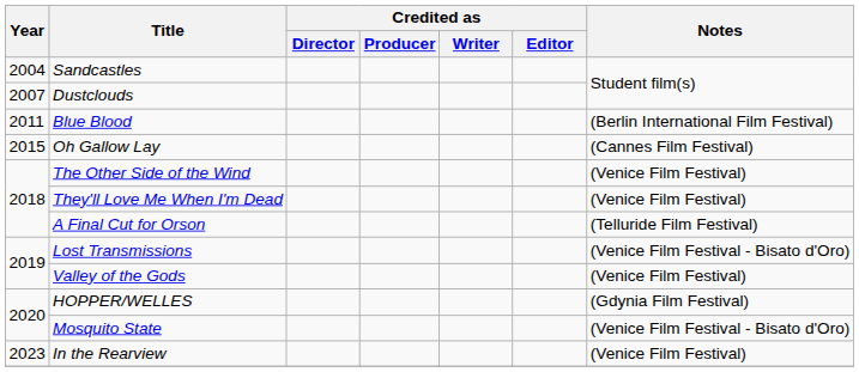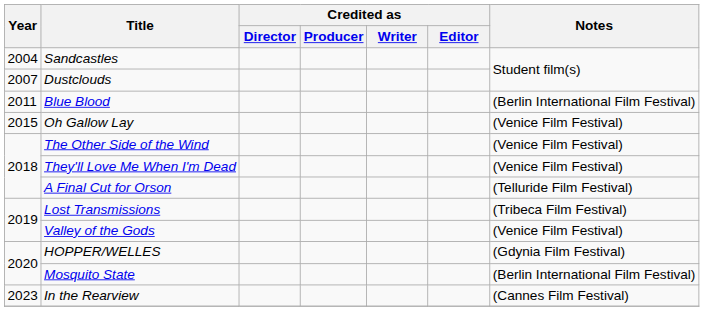 <table class="wikitable">
 <tr style="background:#ccc; text-align:center;">
 <th rowspan="2" style="width:33px;">Year</th>
 <th rowspan="2">Title</th>
 <th colspan="4">Credited as</th>
 <th rowspan="2">Notes</th>
 </tr>
 <tr>
 <th width="65"><a href='#'>Director</a></th>
 <th width="65"><a href='#'>Producer</a></th>
 <th width="65"><a href='#'>Writer</a></th>
 <th width="65"><a href='#'>Editor</a></th>
 </tr>
 <tr>
 <td>2004</td>
 <td><em>Sandcastles</em></td>
 <td></td>
 <td></td>
 <td></td>
 <td></td>
 <td rowspan="2">Student film(s) </td>
 </tr>
 <tr>
 <td>2007</td>
 <td><em>Dustclouds</em></td>
 <td></td>
 <td></td>
 <td></td>
 <td></td>
 </tr>
 <tr>
 <td>2011</td>
 <td><em><a href='#'>Blue Blood</a></em></td>
 <td></td>
 <td></td>
 <td></td>
 <td></td>
 <td>(Berlin International Film Festival)</td>
 </tr>
 <tr>
 <td>2015</td>
 <td><em>Oh Gallow Lay</em></td>
 <td></td>
 <td></td>
 <td></td>
 <td></td>
-<td>(Cannes Film Festival)</td>
+<td>(Venice Film Festival)</td>
 </tr>
 <tr>
 <td rowspan="3">2018</td>
 <td><em><a href='#'>The Other Side of the Wind</a></em></td>
 <td></td>
 <td></td>
 <td></td>
 <td></td>
 <td>(Venice Film Festival)</td>
 </tr>
 <tr>
 <td><em><a href='#'>They'll Love Me When I'm Dead</a></em></td>
 <td></td>
 <td></td>
 <td></td>
 <td></td>
 <td>(Venice Film Festival)</td>
 </tr>
 <tr>
 <td><em><a href='#'>A Final Cut for Orson</a></em></td>
 <td></td>
 <td></td>
 <td></td>
 <td></td>
 <td>(Telluride Film Festival)</td>
 </tr>
 <tr>
 <td rowspan="2">2019</td>
 <td><em><a href='#'>Lost Transmissions</a></em></td>
 <td></td>
 <td></td>
 <td></td>
 <td></td>
-<td>(Venice Film Festival - Bisato d'Oro)</td>
+<td>(Tribeca Film Festival)</td>
 </tr>
 <tr>
 <td><em><a href='#'>Valley of the Gods</a></em></td>
 <td></td>
 <td></td>
 <td></td>
 <td></td>
 <td>(Venice Film Festival)</td>
 </tr>
 <tr>
 <td rowspan="2">2020</td>
 <td><em>HOPPER/WELLES</em></td>
 <td></td>
 <td></td>
 <td></td>
 <td></td>
 <td>(Gdynia Film Festival)</td>
 </tr>
 <tr>
 <td><em><a href='#'>Mosquito State</a></em></td>
 <td></td>
 <td></td>
 <td></td>
 <td></td>
-<td>(Venice Film Festival - Bisato d'Oro)</td>
+<td>(Berlin International Film Festival)</td>
 </tr>
 <tr>
 <td>2023</td>
 <td><em>In the Rearview</em></td>
 <td></td>
 <td></td>
 <td></td>
 <td></td>
-<td>(Venice Film Festival)</td>
+<td>(Cannes Film Festival)</td>
 </tr>
 <tr>
 </tr>
 </table>
